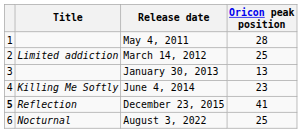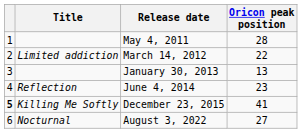 <table class="wikitable">
 <tr>
 <th></th>
 <th>Title</th>
 <th>Release date</th>
 <th><a href='#'>Oricon</a> peak<br>position</th>
 </tr>
 <tr>
 <td>1</td>
 <td></td>
 <td>May 4, 2011</td>
 <td align="center">28</td>
 </tr>
 <tr>
 <td>2</td>
 <td><em>Limited addiction</em></td>
 <td>March 14, 2012</td>
-<td align="center">25</td>
+<td align="center">22</td>
 </tr>
 <tr>
 <td>3</td>
 <td></td>
 <td>January 30, 2013</td>
 <td align="center">13</td>
 </tr>
 <tr>
 <td>4</td>
-<td><em>Killing Me Softly</em></td>
+<td><em>Reflection</em></td>
 <td>June 4, 2014</td>
 <td align="center">23</td>
 </tr>
 <tr>
 <td><strong>5</strong></td>
-<td><em>Reflection</em></td>
+<td><em>Killing Me Softly</em></td>
 <td>December 23, 2015</td>
 <td align="center">41</td>
 </tr>
 <tr>
 <td>6</td>
 <td><em>Nocturnal</em></td>
 <td>August 3, 2022</td>
-<td align="center">25</td>
+<td align="center">27</td>
 </tr>
 </table>
